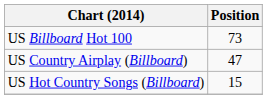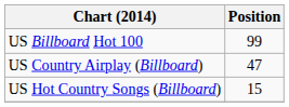 <table class="wikitable sortable">
 <tr>
 <th scope="col">Chart (2014)</th>
 <th scope="col">Position</th>
 </tr>
 <tr>
 <td>US <em><a href='#'>Billboard</a></em> <a href='#'>Hot 100</a></td>
-<td align="center">73</td>
+<td align="center">99</td>
 </tr>
 <tr>
 <td>US <a href='#'>Country Airplay</a> (<em><a href='#'>Billboard</a></em>)</td>
 <td align="center">47</td>
 </tr>
 <tr>
 <td>US <a href='#'>Hot Country Songs</a> (<em><a href='#'>Billboard</a></em>)</td>
 <td align="center">15</td>
 </tr>
 <tr>
 </tr>
 </table>
